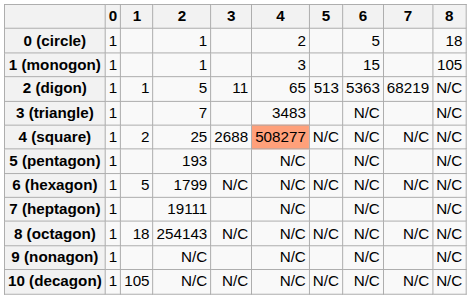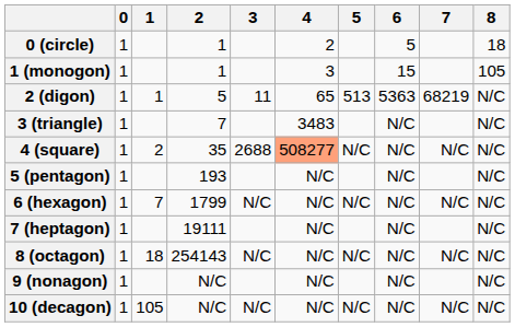 <table class="wikitable" style="font-size:100%;text-align:right;">
 <tr>
 <th></th>
 <th>0</th>
 <th>1</th>
 <th>2</th>
 <th>3</th>
 <th>4</th>
 <th>5</th>
 <th>6</th>
 <th>7</th>
 <th>8</th>
 </tr>
 <tr>
 <th>0 (circle)</th>
 <td>1</td>
 <td></td>
 <td>1</td>
 <td></td>
 <td>2</td>
 <td></td>
 <td>5</td>
 <td></td>
 <td>18</td>
 </tr>
 <tr>
 <th>1 (monogon)</th>
 <td>1</td>
 <td></td>
 <td>1</td>
 <td></td>
 <td>3</td>
 <td></td>
 <td>15</td>
 <td></td>
 <td>105</td>
 </tr>
 <tr>
 <th>2 (digon)</th>
 <td>1</td>
 <td>1</td>
 <td>5</td>
 <td>11</td>
 <td>65</td>
 <td>513</td>
 <td>5363</td>
 <td>68219</td>
 <td>N/C</td>
 </tr>
 <tr>
 <th>3 (triangle)</th>
 <td>1</td>
 <td></td>
 <td>7</td>
 <td></td>
 <td>3483</td>
 <td></td>
 <td>N/C</td>
 <td></td>
 <td>N/C</td>
 </tr>
 <tr>
 <th>4 (square)</th>
 <td>1</td>
 <td>2</td>
-<td>25</td>
+<td>35</td>
 <td>2688</td>
 <td style="background: lightsalmon;">508277</td>
 <td>N/C</td>
 <td>N/C</td>
 <td>N/C</td>
 <td>N/C</td>
 </tr>
 <tr>
 <th>5 (pentagon)</th>
 <td>1</td>
 <td></td>
 <td>193</td>
 <td></td>
 <td>N/C</td>
 <td></td>
 <td>N/C</td>
 <td></td>
 <td>N/C</td>
 </tr>
 <tr>
 <th>6 (hexagon)</th>
 <td>1</td>
-<td>5</td>
+<td>7</td>
 <td>1799</td>
 <td>N/C</td>
 <td>N/C</td>
 <td>N/C</td>
 <td>N/C</td>
 <td>N/C</td>
 <td>N/C</td>
 </tr>
 <tr>
 <th>7 (heptagon)</th>
 <td>1</td>
 <td></td>
 <td>19111</td>
 <td></td>
 <td>N/C</td>
 <td></td>
 <td>N/C</td>
 <td></td>
 <td>N/C</td>
 </tr>
 <tr>
 <th>8 (octagon)</th>
 <td>1</td>
 <td>18</td>
 <td>254143</td>
 <td>N/C</td>
 <td>N/C</td>
 <td>N/C</td>
 <td>N/C</td>
 <td>N/C</td>
 <td>N/C</td>
 </tr>
 <tr>
 <th>9 (nonagon)</th>
 <td>1</td>
 <td></td>
 <td>N/C</td>
 <td></td>
 <td>N/C</td>
 <td></td>
 <td>N/C</td>
 <td></td>
 <td>N/C</td>
 </tr>
 <tr>
 <th>10 (decagon)</th>
 <td>1</td>
 <td>105</td>
 <td>N/C</td>
 <td>N/C</td>
 <td>N/C</td>
 <td>N/C</td>
 <td>N/C</td>
 <td>N/C</td>
 <td>N/C</td>
 </tr>
 </table>
